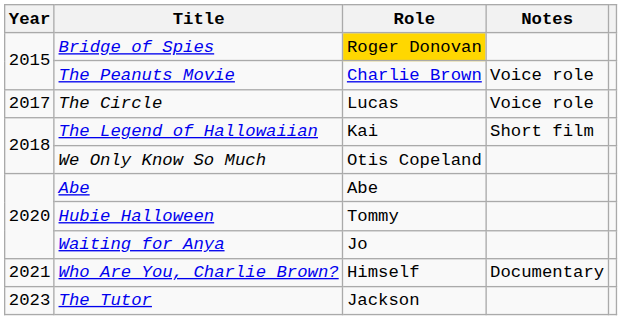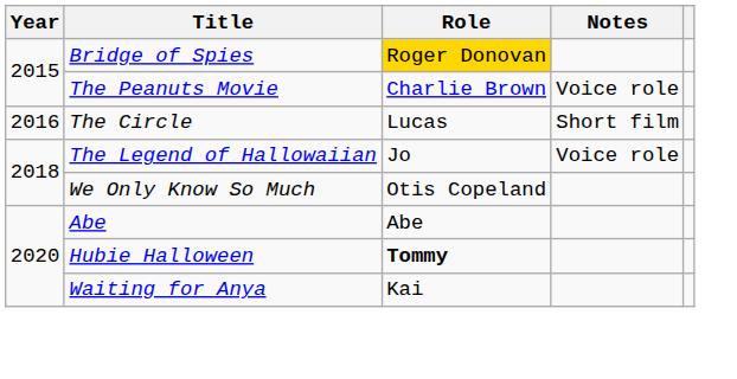 <table class="wikitable sortable">
 <tr>
 <th scope="col">Year</th>
 <th scope="col">Title</th>
 <th scope="col">Role</th>
 <th scope="col" class="unsortable">Notes</th>
 <th scope="col" class="unsortable"></th>
 </tr>
 <tr>
 <td rowspan="2">2015</td>
 <td><em><a href='#'>Bridge of Spies</a></em></td>
 <td style="background: gold;">Roger Donovan</td>
 <td></td>
 <td style="text-align:center;"></td>
 </tr>
 <tr>
 <td data-sort-value="Peanuts Movie, The"><em><a href='#'>The Peanuts Movie</a></em></td>
 <td><a href='#'>Charlie Brown</a></td>
 <td>Voice role</td>
 <td style="text-align:center;"></td>
 </tr>
 <tr>
-<td>2017</td>
+<td>2016</td>
 <td data-sort-value="Circle, The"><em>The Circle</em></td>
 <td>Lucas</td>
-<td>Voice role</td>
+<td>Short film</td>
 <td style="text-align:center;"></td>
 </tr>
 <tr>
 <td rowspan="2">2018</td>
 <td data-sort-value="Legend of Hallowaiian, The"><em><a href='#'>The Legend of Hallowaiian</a></em></td>
-<td>Kai</td>
-<td>Short film</td>
+<td>Jo</td>
+<td>Voice role</td>
 <td style="text-align:center;"></td>
 </tr>
 <tr>
 <td><em>We Only Know So Much</em></td>
 <td>Otis Copeland</td>
 <td></td>
 <td style="text-align:center;"></td>
 </tr>
 <tr>
 <td rowspan="3">2020</td>
 <td><em><a href='#'>Abe</a></em></td>
 <td>Abe</td>
 <td></td>
 <td style="text-align:center;"></td>
 </tr>
 <tr>
 <td><em><a href='#'>Hubie Halloween</a></em></td>
-<td>Tommy</td>
+<td><strong>Tommy</strong></td>
 <td></td>
 <td style="text-align:center;"></td>
 </tr>
 <tr>
 <td><em><a href='#'>Waiting for Anya</a></em></td>
-<td>Jo</td>
-<td></td>
-<td style="text-align:center;"></td>
-</tr>
-<tr>
-<td>2021</td>
-<td><em><a href='#'>Who Are You, Charlie Brown?</a></em></td>
-<td>Himself</td>
-<td>Documentary</td>
-<td style="text-align:center;"></td>
-</tr>
-<tr>
-<td>2023</td>
-<td data-sort-value="Tutor, The"><em><a href='#'>The Tutor</a></em></td>
-<td>Jackson</td>
+<td>Kai</td>
 <td></td>
 <td style="text-align:center;"></td>
 </tr>
 </table>
